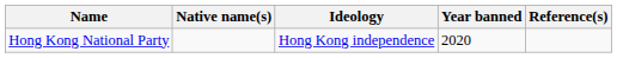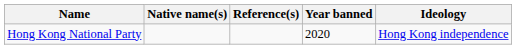 <table class="wikitable sortable">
 <tr>
 <th>Name</th>
 <th>Native name(s)</th>
+<th>Reference(s)</th>
+<th>Year banned</th>
 <th>Ideology</th>
-<th>Year banned</th>
-<th>Reference(s)</th>
 </tr>
 <tr>
 <td><a href='#'>Hong Kong National Party</a></td>
 <td></td>
+<td></td>
+<td>2020</td>
 <td><a href='#'>Hong Kong independence</a></td>
-<td>2020</td>
-<td></td>
 </tr>
 </table>
